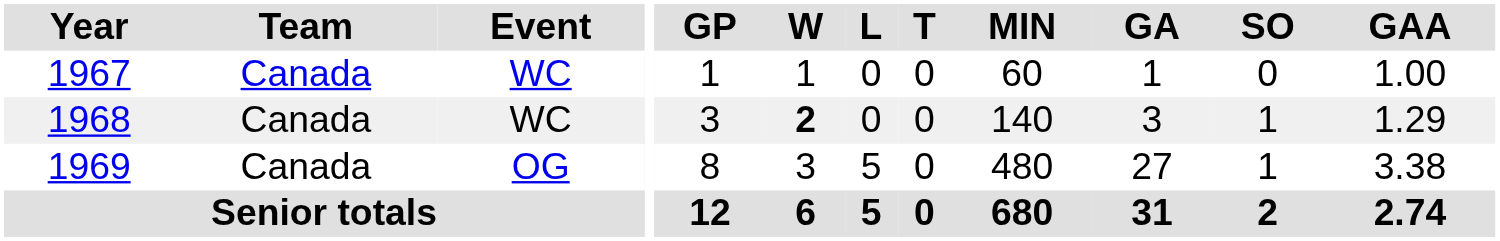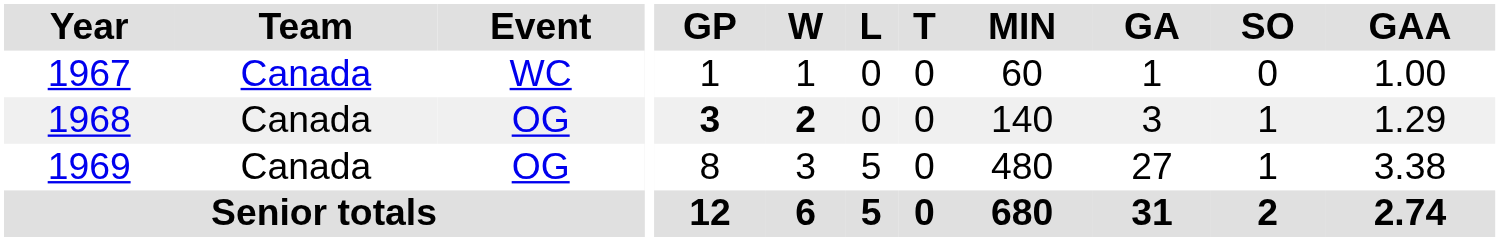 <table border="0" cellpadding="1" cellspacing="0" ID="Table3" style="text-align:center; width:40em">
 <tr ALIGN="center" bgcolor="#e0e0e0">
 <th>Year</th>
 <th>Team</th>
 <th>Event</th>
 <th rowspan="99" bgcolor="#ffffff"></th>
 <th>GP</th>
 <th>W</th>
 <th>L</th>
 <th>T</th>
 <th>MIN</th>
 <th>GA</th>
 <th>SO</th>
 <th>GAA</th>
 </tr>
 <tr>
 <td><a href='#'>1967</a></td>
 <td><a href='#'>Canada</a></td>
 <td><a href='#'>WC</a></td>
 <td>1</td>
 <td>1</td>
 <td>0</td>
 <td>0</td>
 <td>60</td>
 <td>1</td>
 <td>0</td>
 <td>1.00</td>
 </tr>
 <tr bgcolor="#f0f0f0">
 <td><a href='#'>1968</a></td>
 <td>Canada</td>
-<td>WC</td>
-<td>3</td>
+<td><a href='#'>OG</a></td>
+<td><strong>3</strong></td>
 <td><strong>2</strong></td>
 <td>0</td>
 <td>0</td>
 <td>140</td>
 <td>3</td>
 <td>1</td>
 <td>1.29</td>
 </tr>
 <tr>
 <td><a href='#'>1969</a></td>
 <td>Canada</td>
 <td><a href='#'>OG</a></td>
 <td>8</td>
 <td>3</td>
 <td>5</td>
 <td>0</td>
 <td>480</td>
 <td>27</td>
 <td>1</td>
 <td>3.38</td>
 </tr>
 <tr bgcolor="#e0e0e0">
 <th colspan="3">Senior totals</th>
 <th>12</th>
 <th>6</th>
 <th>5</th>
 <th>0</th>
 <th>680</th>
 <th>31</th>
 <th>2</th>
 <th>2.74</th>
 </tr>
 </table>
